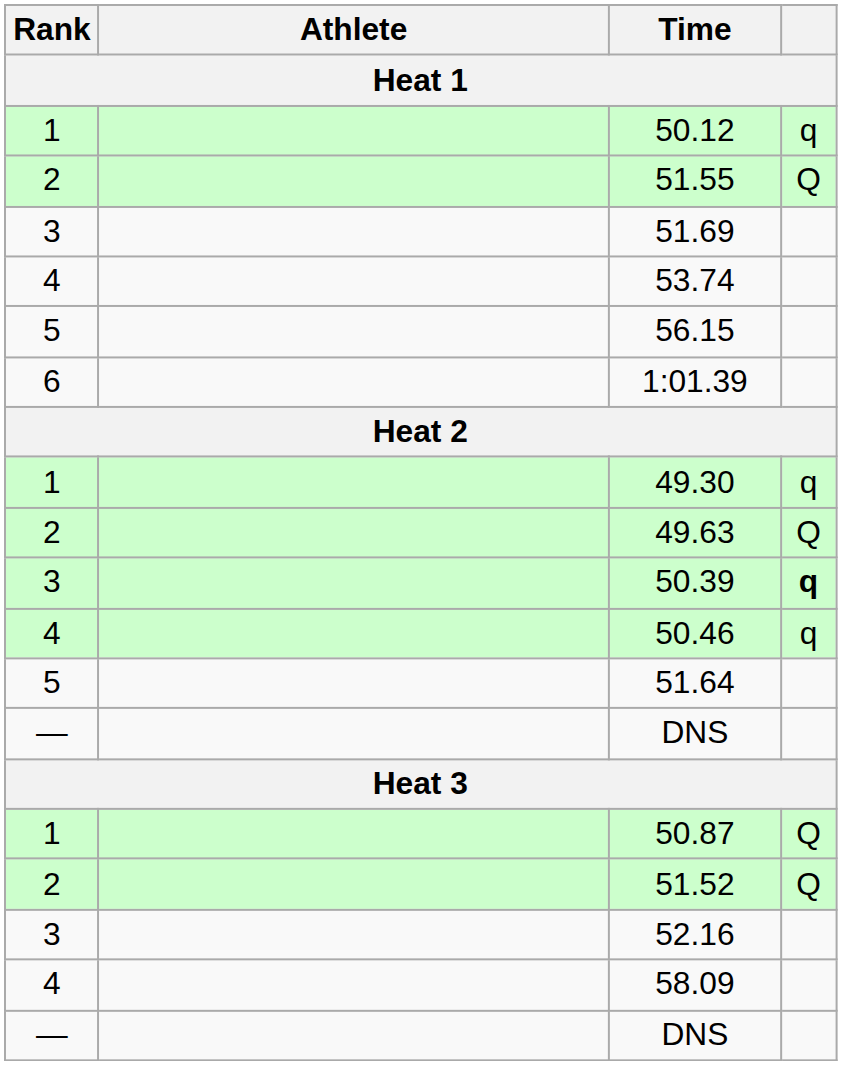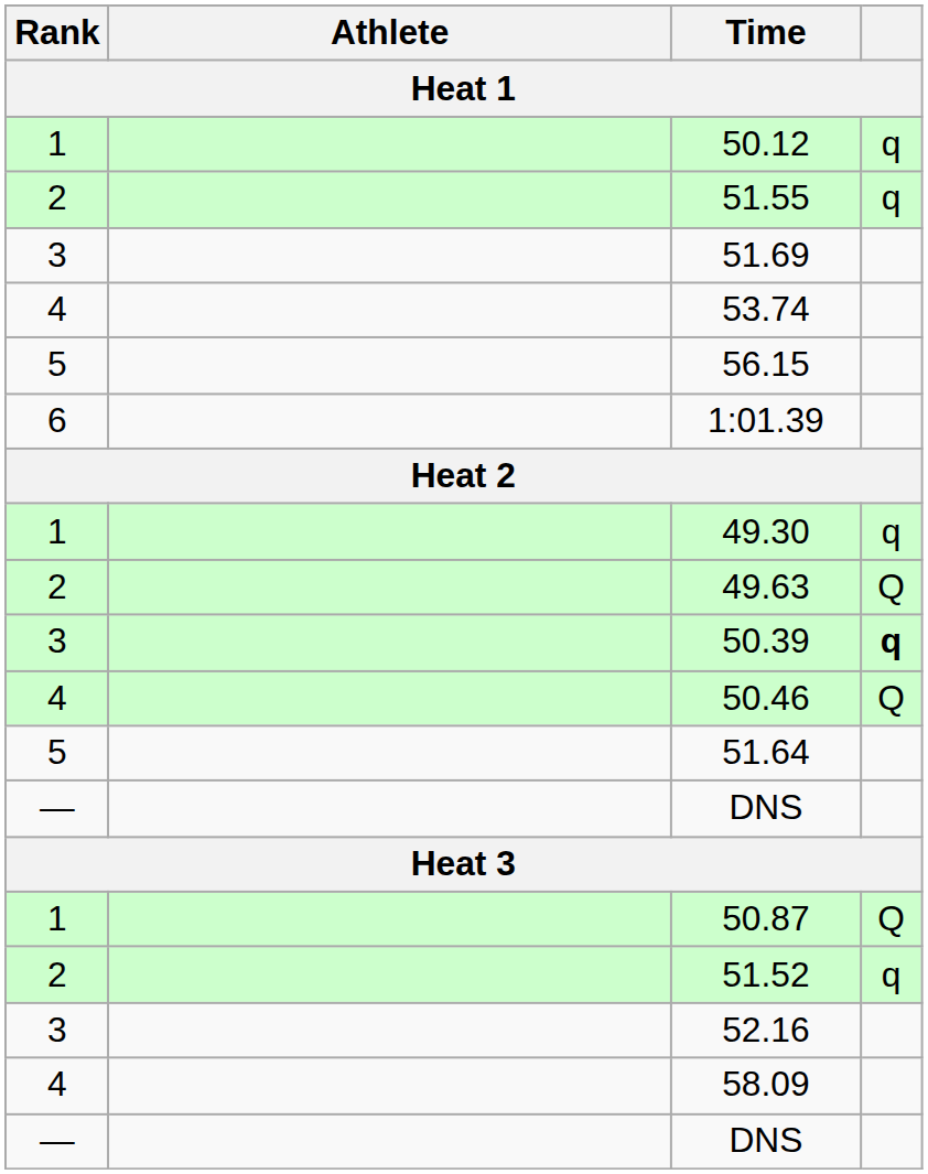 <table class=wikitable style="text-align:center">
 <tr>
 <th width=40>Rank</th>
 <th width=250>Athlete</th>
 <th width=80>Time</th>
 <th width=20></th>
 </tr>
 <tr>
 <th colspan=4>Heat 1</th>
 </tr>
 <tr bgcolor="ccffcc">
 <td>1</td>
 <td align=left></td>
 <td>50.12</td>
 <td>q</td>
 </tr>
 <tr bgcolor="ccffcc">
 <td>2</td>
 <td align=left></td>
 <td>51.55</td>
-<td>Q</td>
+<td>q</td>
 </tr>
 <tr>
 <td>3</td>
 <td align=left></td>
 <td>51.69</td>
 <td></td>
 </tr>
 <tr>
 <td>4</td>
 <td align=left></td>
 <td>53.74</td>
 <td></td>
 </tr>
 <tr>
 <td>5</td>
 <td align=left></td>
 <td>56.15</td>
 <td></td>
 </tr>
 <tr>
 <td>6</td>
 <td align=left></td>
 <td>1:01.39</td>
 <td></td>
 </tr>
 <tr>
 <th colspan=4>Heat 2</th>
 </tr>
 <tr bgcolor="ccffcc">
 <td>1</td>
 <td align=left></td>
 <td>49.30</td>
 <td>q</td>
 </tr>
 <tr bgcolor="ccffcc">
 <td>2</td>
 <td align=left></td>
 <td>49.63</td>
 <td>Q</td>
 </tr>
 <tr bgcolor="ccffcc">
 <td>3</td>
 <td align=left></td>
 <td>50.39</td>
 <td><strong>q</strong></td>
 </tr>
 <tr bgcolor="ccffcc">
 <td>4</td>
 <td align=left></td>
 <td>50.46</td>
-<td>q</td>
+<td>Q</td>
 </tr>
 <tr>
 <td>5</td>
 <td align=left></td>
 <td>51.64</td>
 <td></td>
 </tr>
 <tr>
 <td>—</td>
 <td align=left></td>
 <td>DNS</td>
 <td></td>
 </tr>
 <tr>
 <th colspan=4>Heat 3</th>
 </tr>
 <tr bgcolor="ccffcc">
 <td>1</td>
 <td align=left></td>
 <td>50.87</td>
 <td>Q</td>
 </tr>
 <tr bgcolor="ccffcc">
 <td>2</td>
 <td align=left></td>
 <td>51.52</td>
-<td>Q</td>
+<td>q</td>
 </tr>
 <tr>
 <td>3</td>
 <td align=left></td>
 <td>52.16</td>
 <td></td>
 </tr>
 <tr>
 <td>4</td>
 <td align=left></td>
 <td>58.09</td>
 <td></td>
 </tr>
 <tr>
 <td>—</td>
 <td align=left></td>
 <td>DNS</td>
 <td></td>
 </tr>
 </table>
